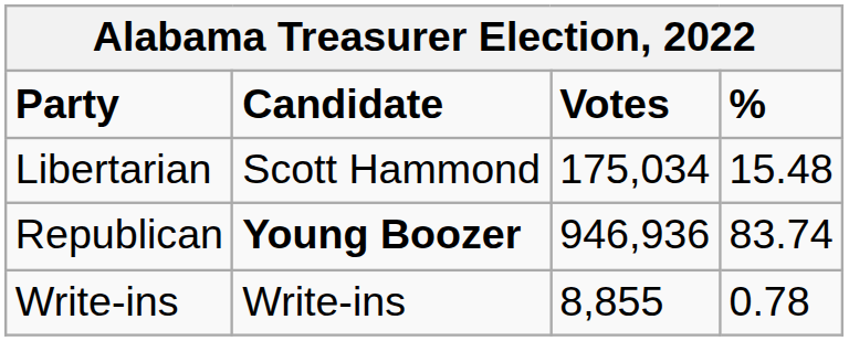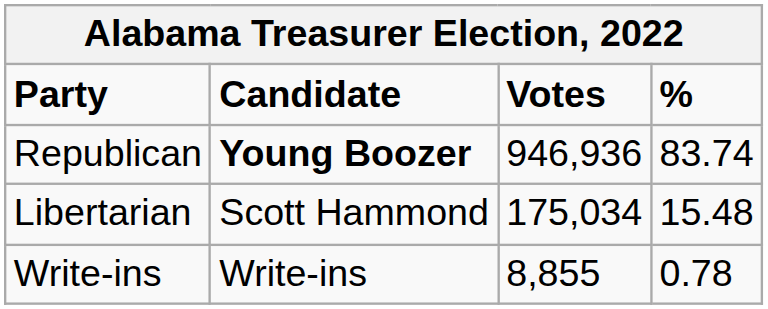 <table class="wikitable">
 <tr>
 <th colspan="4">Alabama Treasurer Election, 2022</th>
 </tr>
 <tr>
 <td><strong>Party</strong></td>
 <td><strong>Candidate</strong></td>
 <td><strong>Votes</strong></td>
 <td><strong>%</strong></td>
 </tr>
 <tr>
+<td>Republican</td>
+<td><strong>Young Boozer</strong></td>
+<td>946,936</td>
+<td>83.74</td>
+</tr>
+<tr>
 <td>Libertarian</td>
 <td>Scott Hammond</td>
 <td>175,034</td>
 <td>15.48</td>
-</tr>
-<tr>
-<td>Republican</td>
-<td><strong>Young Boozer</strong></td>
-<td>946,936</td>
-<td>83.74</td>
 </tr>
 <tr>
 <td>Write-ins</td>
 <td>Write-ins</td>
 <td>8,855</td>
 <td>0.78</td>
 </tr>
 </table>
